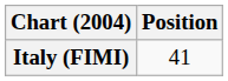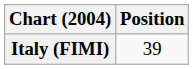 <table class="wikitable plainrowheaders">
 <tr>
 <th>Chart (2004)</th>
 <th>Position</th>
 </tr>
 <tr>
 <th scope="row">Italy (FIMI)</th>
-<td align="center">41</td>
+<td align="center">39</td>
 </tr>
 </table>
